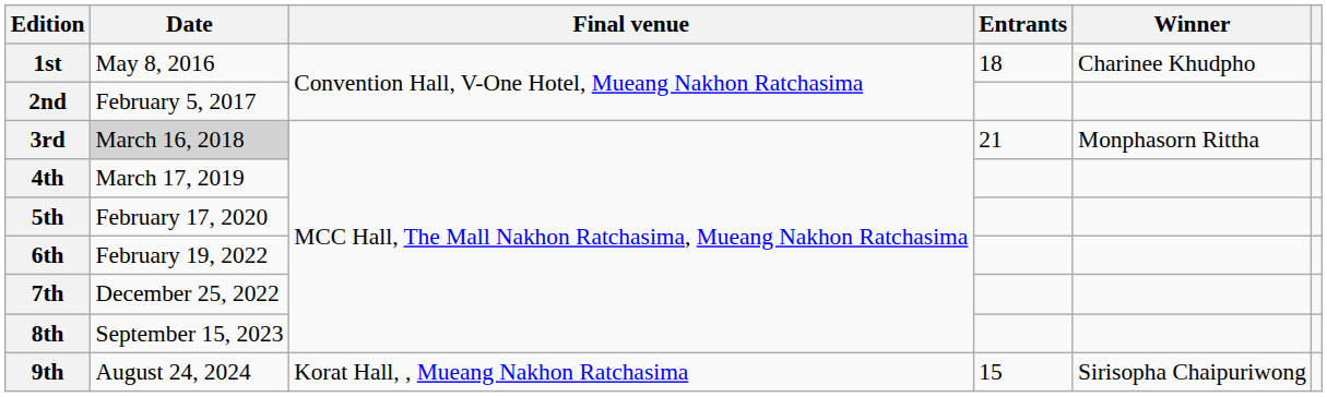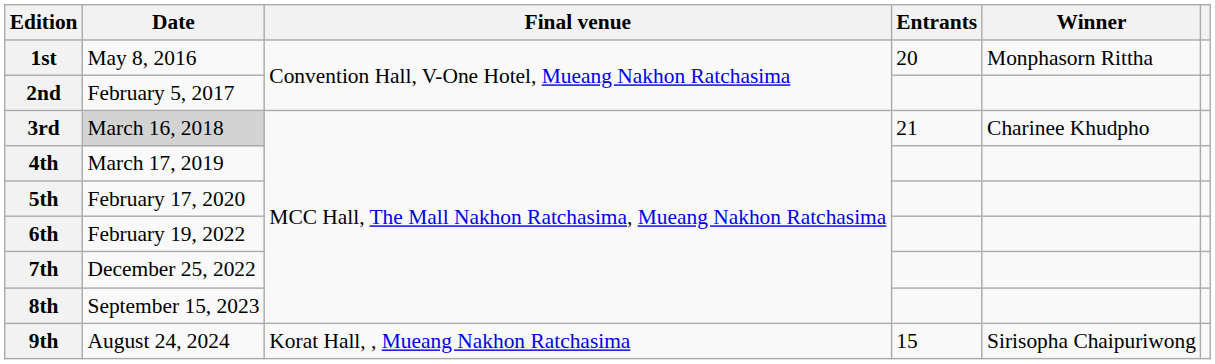 <table class="wikitable defaultcenter col2left col3left col5left" style="font-size:95%;">
 <tr>
 <th>Edition</th>
 <th>Date</th>
 <th>Final venue</th>
 <th>Entrants</th>
 <th>Winner</th>
 <th></th>
 </tr>
 <tr>
 <th>1st</th>
 <td>May 8, 2016</td>
 <td rowspan=2>Convention Hall, V-One Hotel, <a href='#'>Mueang Nakhon Ratchasima</a></td>
-<td>18</td>
-<td>Charinee Khudpho</td>
+<td>20</td>
+<td>Monphasorn Rittha</td>
 <td></td>
 </tr>
 <tr>
 <th>2nd</th>
 <td>February 5, 2017</td>
 <td></td>
 <td></td>
 <td></td>
 </tr>
 <tr>
 <th>3rd</th>
 <td style="background: lightgrey;">March 16, 2018</td>
 <td rowspan=6>MCC Hall, <a href='#'>The Mall Nakhon Ratchasima</a>, <a href='#'>Mueang Nakhon Ratchasima</a></td>
 <td>21</td>
-<td>Monphasorn Rittha</td>
+<td>Charinee Khudpho</td>
 <td></td>
 </tr>
 <tr>
 <th>4th</th>
 <td>March 17, 2019</td>
 <td></td>
 <td></td>
 <td></td>
 </tr>
 <tr>
 <th>5th</th>
 <td>February 17, 2020</td>
 <td></td>
 <td></td>
 <td></td>
 </tr>
 <tr>
 <th>6th</th>
 <td>February 19, 2022</td>
 <td></td>
 <td></td>
 <td></td>
 </tr>
 <tr>
 <th>7th</th>
 <td>December 25, 2022</td>
 <td></td>
 <td></td>
 <td></td>
 </tr>
 <tr>
 <th>8th</th>
 <td>September 15, 2023</td>
 <td></td>
 <td></td>
 <td></td>
 </tr>
 <tr>
 <th>9th</th>
 <td>August 24, 2024</td>
 <td>Korat Hall, , <a href='#'>Mueang Nakhon Ratchasima</a></td>
 <td>15</td>
 <td>Sirisopha Chaipuriwong</td>
 <td></td>
 </tr>
 </table>
